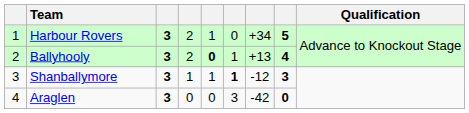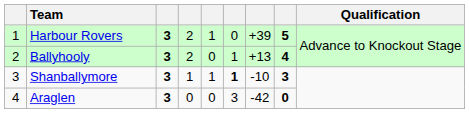 <table class="wikitable" style="text-align:center">
 <tr>
 <th width="20"></th>
 <th width="150" style="text-align:left;">Team</th>
 <th width="20"></th>
 <th width="20"></th>
 <th width="20"></th>
 <th width="20"></th>
 <th width="20"></th>
 <th width="20"></th>
 <th>Qualification</th>
 </tr>
 <tr style="background:#ccffcc">
 <td>1</td>
 <td align="left"> <a href='#'>Harbour Rovers</a></td>
 <td><strong>3</strong></td>
 <td>2</td>
 <td>1</td>
 <td>0</td>
-<td>+34</td>
+<td>+39</td>
 <td><strong>5</strong></td>
 <td rowspan="2">Advance to Knockout Stage</td>
 </tr>
 <tr style="background:#ccffcc">
 <td>2</td>
 <td align="left"> <a href='#'>Ballyhooly</a></td>
 <td><strong>3</strong></td>
 <td>2</td>
-<td><strong>0</strong></td>
+<td>0</td>
 <td>1</td>
 <td>+13</td>
 <td><strong>4</strong></td>
 </tr>
 <tr>
 <td>3</td>
 <td align="left"> <a href='#'>Shanballymore</a></td>
 <td><strong>3</strong></td>
 <td>1</td>
 <td>1</td>
 <td><strong>1</strong></td>
-<td>-12</td>
+<td>-10</td>
 <td><strong>3</strong></td>
 <td rowspan="2"></td>
 </tr>
 <tr>
 <td>4</td>
 <td align="left"> <a href='#'>Araglen</a></td>
 <td><strong>3</strong></td>
 <td>0</td>
 <td>0</td>
 <td>3</td>
 <td>-42</td>
 <td><strong>0</strong></td>
 </tr>
 </table>
